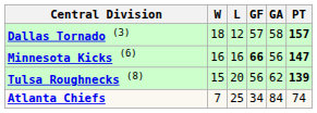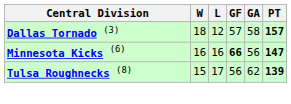 <table class="wikitable" style="text-align:center">
 <tr>
 <th style="width:17em">Central Division</th>
 <th>W</th>
 <th>L</th>
 <th>GF</th>
 <th>GA</th>
 <th>PT</th>
 </tr>
 <tr align=center bgcolor=#ccffcc>
 <td align=left><strong><a href='#'>Dallas Tornado</a></strong> <sup>(3)</sup></td>
 <td>18</td>
 <td>12</td>
 <td>57</td>
 <td>58</td>
 <td><strong>157</strong></td>
 </tr>
 <tr align=center bgcolor=#ccffcc>
 <td align=left><strong><a href='#'>Minnesota Kicks</a></strong> <sup>(6)</sup></td>
 <td>16</td>
 <td>16</td>
 <td><strong>66</strong></td>
 <td>56</td>
 <td><strong>147</strong></td>
 </tr>
 <tr align=center bgcolor=#ccffcc>
 <td align=left><strong><a href='#'>Tulsa Roughnecks</a></strong> <sup>(8)</sup></td>
 <td>15</td>
-<td>20</td>
+<td>17</td>
 <td>56</td>
 <td>62</td>
 <td><strong>139</strong></td>
 </tr>
-<tr align=center bgcolor=#FAF8F0>
-<td align=left><strong><a href='#'>Atlanta Chiefs</a></strong></td>
-<td>7</td>
-<td>25</td>
-<td>34</td>
-<td>84</td>
-<td>74</td>
-</tr>
 </table>
